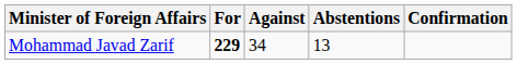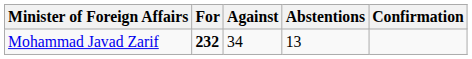 <table class="wikitable">
 <tr>
 <th>Minister of Foreign Affairs</th>
 <th>For</th>
 <th>Against</th>
 <th>Abstentions</th>
 <th>Confirmation</th>
 </tr>
 <tr>
 <td><a href='#'>Mohammad Javad Zarif</a></td>
-<td><strong>229</strong></td>
+<td><strong>232</strong></td>
 <td>34</td>
 <td>13</td>
 <td></td>
 </tr>
 </table>
